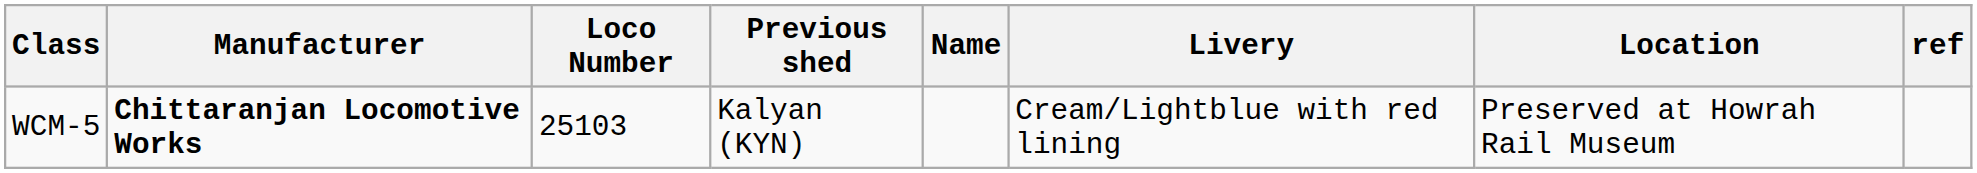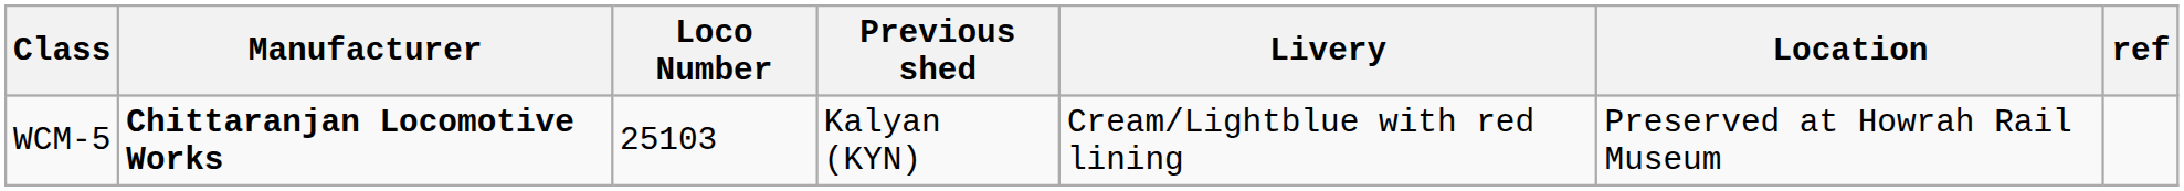 <table class="wikitable">
 <tr>
 <th>Class</th>
 <th>Manufacturer</th>
 <th>Loco Number</th>
 <th>Previous shed</th>
-<th>Name</th>
 <th>Livery</th>
 <th>Location</th>
 <th>ref</th>
 </tr>
 <tr>
 <td>WCM-5</td>
 <td><strong>Chittaranjan Locomotive Works</strong></td>
 <td>25103</td>
 <td>Kalyan (KYN)</td>
-<td></td>
 <td>Cream/Lightblue with red lining</td>
 <td>Preserved at Howrah Rail Museum</td>
 <td></td>
 </tr>
 </table>
